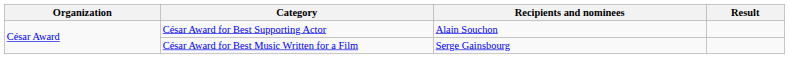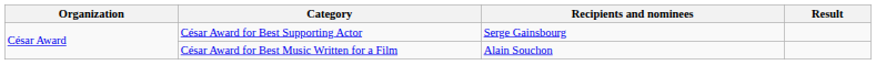 <table class="wikitable" width="95%">
 <tr>
 <th width="20%">Organization</th>
 <th width="35%">Category</th>
 <th width="35%">Recipients and nominees</th>
 <th width="10%">Result</th>
 </tr>
 <tr>
 <td rowspan="2"><a href='#'>César Award</a></td>
 <td><a href='#'>César Award for Best Supporting Actor</a></td>
-<td><a href='#'>Alain Souchon</a></td>
+<td><a href='#'>Serge Gainsbourg</a></td>
 <td></td>
 </tr>
 <tr>
 <td><a href='#'>César Award for Best Music Written for a Film</a></td>
-<td><a href='#'>Serge Gainsbourg</a></td>
+<td><a href='#'>Alain Souchon</a></td>
 <td></td>
 </tr>
 </table>
